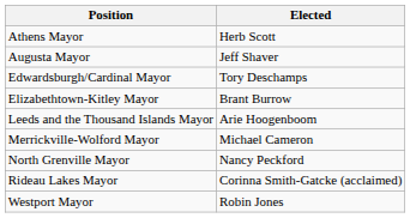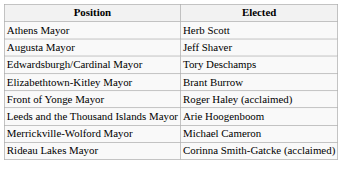 <table class="wikitable">
 <tr>
 <th>Position</th>
 <th>Elected</th>
 </tr>
 <tr>
 <td>Athens Mayor</td>
 <td>Herb Scott</td>
 </tr>
 <tr>
 <td>Augusta Mayor</td>
 <td>Jeff Shaver</td>
 </tr>
 <tr>
 <td>Edwardsburgh/Cardinal Mayor</td>
 <td>Tory Deschamps</td>
 </tr>
 <tr>
 <td>Elizabethtown-Kitley Mayor</td>
 <td>Brant Burrow</td>
 </tr>
 <tr>
+<td>Front of Yonge Mayor</td>
+<td>Roger Haley (acclaimed)</td>
+</tr>
+<tr>
 <td>Leeds and the Thousand Islands Mayor</td>
 <td>Arie Hoogenboom</td>
 </tr>
 <tr>
 <td>Merrickville-Wolford Mayor</td>
 <td>Michael Cameron</td>
 </tr>
 <tr>
-<td>North Grenville Mayor</td>
-<td>Nancy Peckford</td>
-</tr>
-<tr>
 <td>Rideau Lakes Mayor</td>
 <td>Corinna Smith-Gatcke (acclaimed)</td>
 </tr>
-<tr>
-<td>Westport Mayor</td>
-<td>Robin Jones</td>
-</tr>
 </table>
